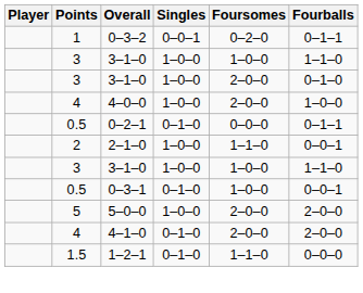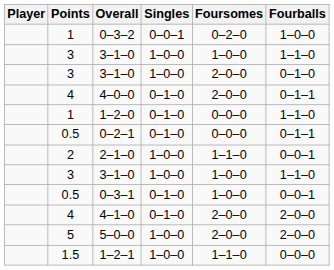 <table class="wikitable sortable" style="text-align:center">
 <tr>
 <th>Player</th>
 <th>Points</th>
 <th>Overall</th>
 <th>Singles</th>
 <th>Foursomes</th>
 <th>Fourballs</th>
 </tr>
 <tr>
 <td align=left></td>
 <td>1</td>
 <td>0–3–2</td>
 <td>0–0–1</td>
 <td>0–2–0</td>
-<td>0–1–1</td>
+<td>1–0–0</td>
 </tr>
 <tr>
 <td align=left></td>
 <td>3</td>
 <td>3–1–0</td>
 <td>1–0–0</td>
 <td>1–0–0</td>
 <td>1–1–0</td>
 </tr>
 <tr>
 <td align=left></td>
 <td>3</td>
 <td>3–1–0</td>
 <td>1–0–0</td>
 <td>2–0–0</td>
 <td>0–1–0</td>
 </tr>
 <tr>
 <td align=left></td>
 <td>4</td>
 <td>4–0–0</td>
-<td>1–0–0</td>
+<td>0–1–0</td>
 <td>2–0–0</td>
-<td>1–0–0</td>
+<td>0–1–1</td>
+</tr>
+<tr>
+<td align=left></td>
+<td>1</td>
+<td>1–2–0</td>
+<td>0–1–0</td>
+<td>0–0–0</td>
+<td>1–1–0</td>
 </tr>
 <tr>
 <td align=left></td>
 <td>0.5</td>
 <td>0–2–1</td>
 <td>0–1–0</td>
 <td>0–0–0</td>
 <td>0–1–1</td>
 </tr>
 <tr>
 <td align=left></td>
 <td>2</td>
 <td>2–1–0</td>
 <td>1–0–0</td>
 <td>1–1–0</td>
 <td>0–0–1</td>
 </tr>
 <tr>
 <td align=left></td>
 <td>3</td>
 <td>3–1–0</td>
 <td>1–0–0</td>
 <td>1–0–0</td>
 <td>1–1–0</td>
 </tr>
 <tr>
 <td align=left></td>
 <td>0.5</td>
 <td>0–3–1</td>
 <td>0–1–0</td>
 <td>1–0–0</td>
 <td>0–0–1</td>
 </tr>
 <tr>
 <td align=left></td>
+<td>4</td>
+<td>4–1–0</td>
+<td>0–1–0</td>
+<td>2–0–0</td>
+<td>2–0–0</td>
+</tr>
+<tr>
+<td align=left></td>
 <td>5</td>
 <td>5–0–0</td>
 <td>1–0–0</td>
 <td>2–0–0</td>
 <td>2–0–0</td>
 </tr>
 <tr>
 <td align=left></td>
-<td>4</td>
-<td>4–1–0</td>
-<td>0–1–0</td>
-<td>2–0–0</td>
-<td>2–0–0</td>
-</tr>
-<tr>
-<td align=left></td>
 <td>1.5</td>
 <td>1–2–1</td>
-<td>0–1–0</td>
+<td>1–0–0</td>
 <td>1–1–0</td>
 <td>0–0–0</td>
 </tr>
 </table>
